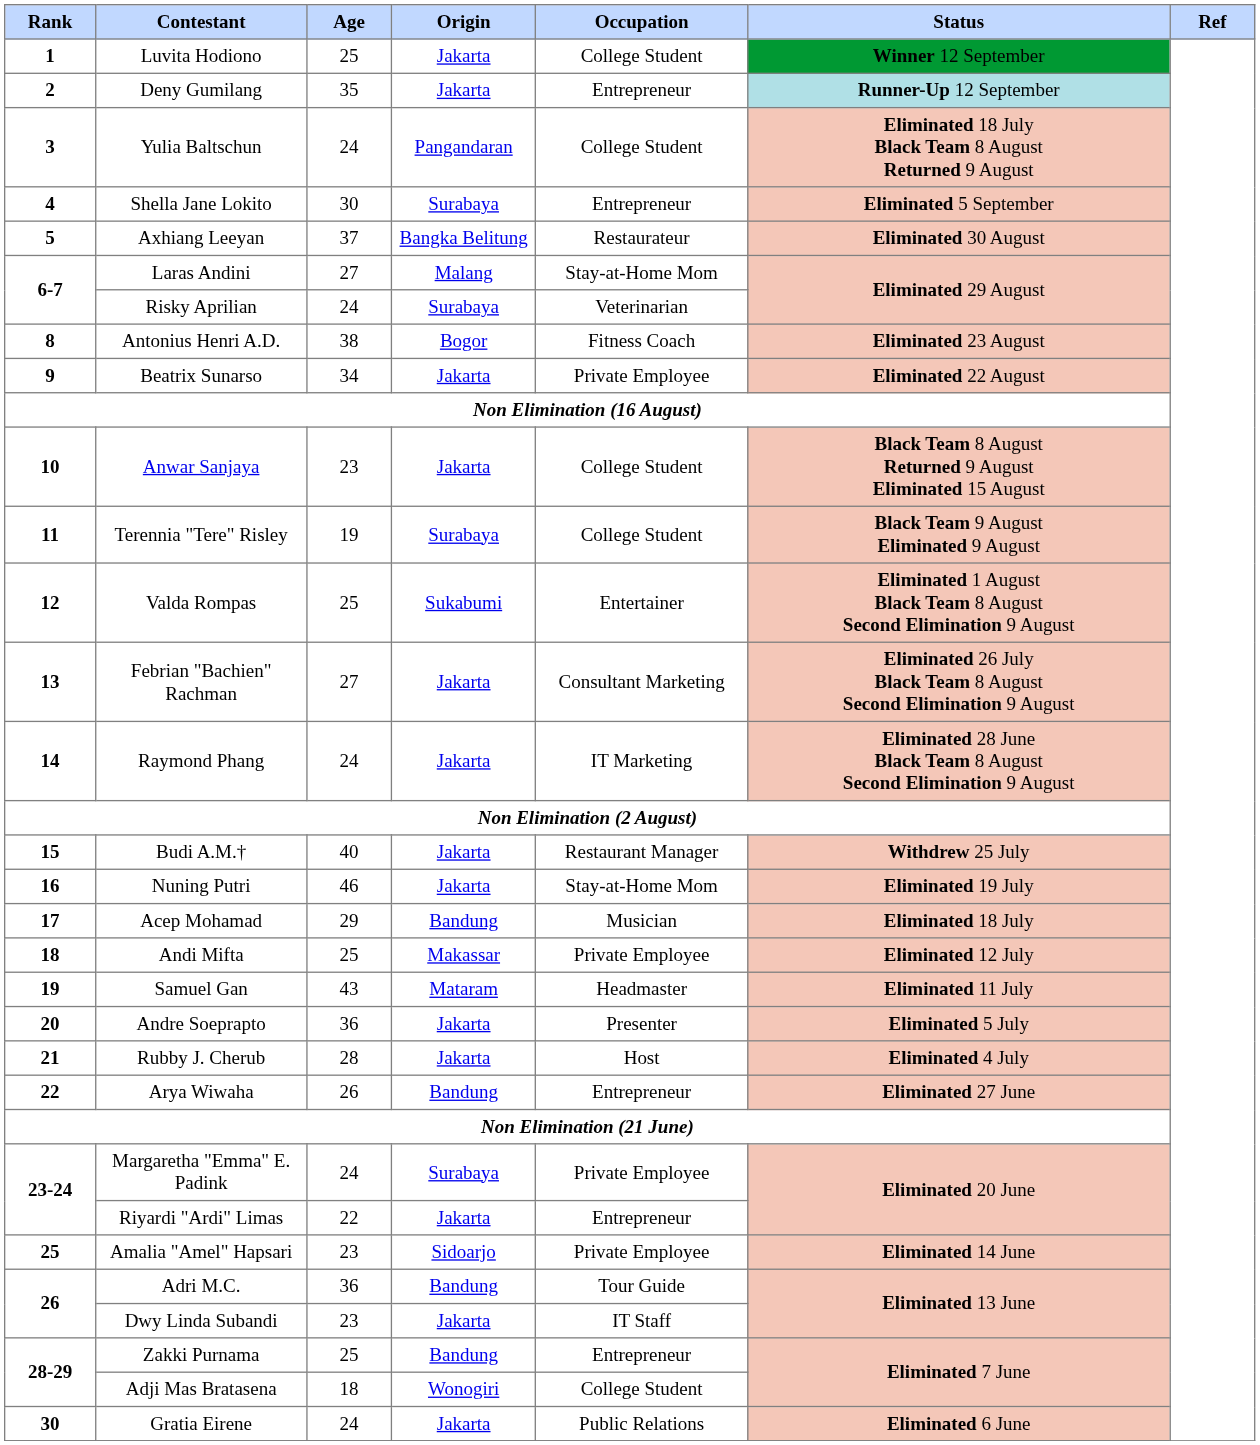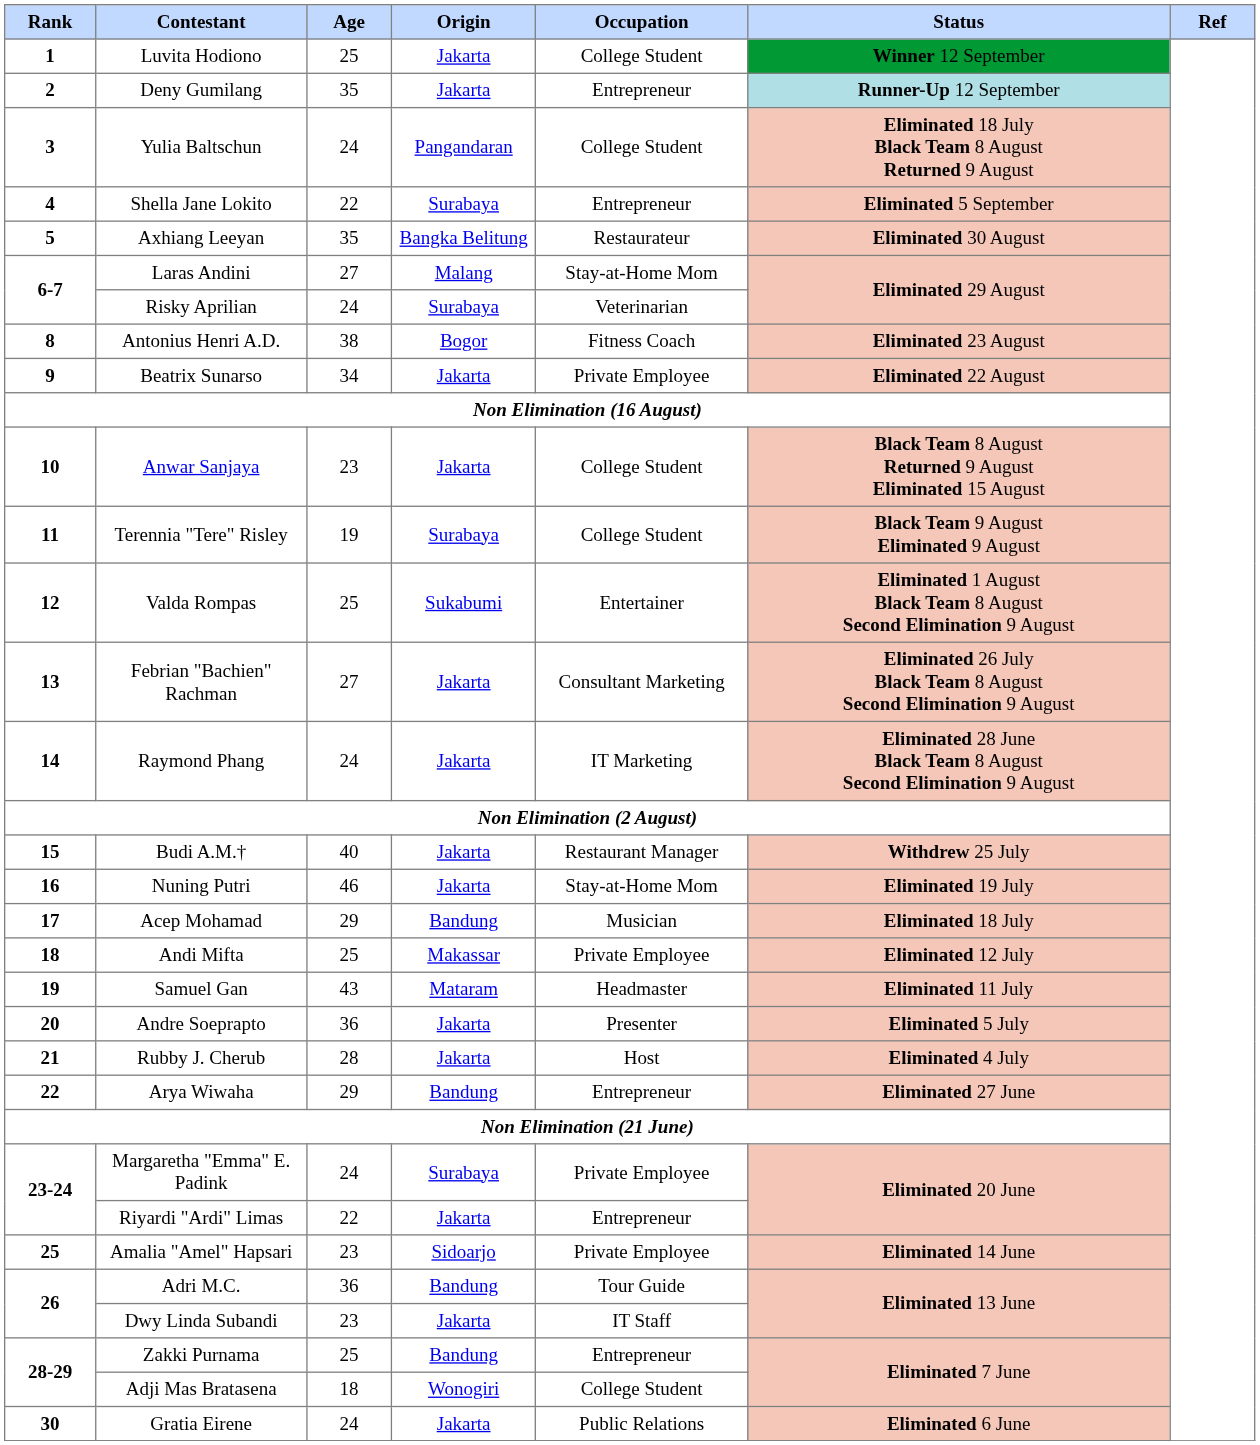 <table border="1" cellpadding="4" cellspacing="0"  style="text-align:center; font-size:90%; border-collapse:collapse; width:75%;">
 <tr style="background:#C1D8FF;">
 <th style="width:4%; text-align:center;">Rank</th>
 <th style="width:10%;">Contestant</th>
 <th style="width:4%; text-align:center;">Age</th>
 <th style="width:4%; text-align:center;">Origin</th>
 <th style="width:10%;">Occupation</th>
 <th style="width:20%;">Status</th>
 <th style="width:4%; text-align:center;">Ref</th>
 </tr>
 <tr>
 <td><strong>1</strong></td>
 <td>Luvita Hodiono</td>
 <td>25</td>
 <td><a href='#'>Jakarta</a></td>
 <td>College Student</td>
 <td style="background:#093;"><span><strong>Winner</strong> 12 September</span></td>
 <td rowspan="35"></td>
 </tr>
 <tr>
 <td><strong>2</strong></td>
 <td>Deny Gumilang</td>
 <td>35</td>
 <td><a href='#'>Jakarta</a></td>
 <td>Entrepreneur</td>
 <td style="background:#B0E0E6;"><strong>Runner-Up</strong> 12 September</td>
 </tr>
 <tr>
 <td><strong>3</strong></td>
 <td>Yulia Baltschun</td>
 <td>24</td>
 <td><a href='#'>Pangandaran</a></td>
 <td>College Student</td>
 <td style="background:#f4c7b8; text-align:center;"><strong>Eliminated</strong> 18 July<br><strong>Black Team</strong> 8 August<br><strong>Returned</strong> 9 August<br></td>
 </tr>
 <tr>
 <td><strong>4</strong></td>
 <td>Shella Jane Lokito</td>
-<td>30</td>
+<td>22</td>
 <td><a href='#'>Surabaya</a></td>
 <td>Entrepreneur</td>
 <td style="background:#f4c7b8; text-align:center;"><strong>Eliminated</strong> 5 September</td>
 </tr>
 <tr>
 <td><strong>5</strong></td>
 <td>Axhiang Leeyan</td>
-<td>37</td>
+<td>35</td>
 <td><a href='#'>Bangka Belitung</a></td>
 <td>Restaurateur</td>
 <td style="background:#f4c7b8; text-align:center;"><strong>Eliminated</strong> 30 August</td>
 </tr>
 <tr>
 <td rowspan="2"><strong>6-7</strong></td>
 <td>Laras Andini</td>
 <td>27</td>
 <td><a href='#'>Malang</a></td>
 <td>Stay-at-Home Mom</td>
 <td rowspan="2" style="background:#f4c7b8; text-align:center;"><strong>Eliminated</strong> 29 August</td>
 </tr>
 <tr>
 <td>Risky Aprilian</td>
 <td>24</td>
 <td><a href='#'>Surabaya</a></td>
 <td>Veterinarian</td>
 </tr>
 <tr>
 <td><strong>8</strong></td>
 <td>Antonius Henri A.D.</td>
 <td>38</td>
 <td><a href='#'>Bogor</a></td>
 <td>Fitness Coach</td>
 <td style="background:#f4c7b8; text-align:center;"><strong>Eliminated</strong> 23 August</td>
 </tr>
 <tr>
 <td><strong>9</strong></td>
 <td>Beatrix Sunarso</td>
 <td>34</td>
 <td><a href='#'>Jakarta</a></td>
 <td>Private Employee</td>
 <td style="background:#f4c7b8; text-align:center;"><strong>Eliminated</strong> 22 August</td>
 </tr>
 <tr>
 <td align=center colspan=6><strong><em>Non Elimination (16 August)</em></strong></td>
 </tr>
 <tr>
 <td><strong>10</strong></td>
 <td><a href='#'>Anwar Sanjaya</a></td>
 <td>23</td>
 <td><a href='#'>Jakarta</a></td>
 <td>College Student</td>
 <td style="background:#f4c7b8; text-align:center;"><strong>Black Team</strong> 8 August<br><strong>Returned</strong> 9 August<br><strong>Eliminated</strong> 15 August</td>
 </tr>
 <tr>
 <td><strong>11</strong></td>
 <td>Terennia "Tere" Risley</td>
 <td>19</td>
 <td><a href='#'>Surabaya</a></td>
 <td>College Student</td>
 <td style="background:#f4c7b8; text-align:center;"><strong>Black Team</strong> 9 August<br><strong>Eliminated</strong> 9 August</td>
 </tr>
 <tr>
 <td><strong>12</strong></td>
 <td>Valda Rompas</td>
 <td>25</td>
 <td><a href='#'>Sukabumi</a></td>
 <td>Entertainer</td>
 <td style="background:#f4c7b8; text-align:center;"><strong>Eliminated</strong> 1 August<br><strong>Black Team</strong> 8 August<br><strong>Second Elimination</strong> 9 August</td>
 </tr>
 <tr>
 <td><strong>13</strong></td>
 <td>Febrian "Bachien" Rachman</td>
 <td>27</td>
 <td><a href='#'>Jakarta</a></td>
 <td>Consultant Marketing</td>
 <td style="background:#f4c7b8; text-align:center;"><strong>Eliminated</strong> 26 July<br><strong>Black Team</strong> 8 August<br><strong>Second Elimination</strong> 9 August</td>
 </tr>
 <tr>
 <td><strong>14</strong></td>
 <td>Raymond Phang</td>
 <td>24</td>
 <td><a href='#'>Jakarta</a></td>
 <td>IT Marketing</td>
 <td style="background:#f4c7b8; text-align:center;"><strong>Eliminated</strong> 28 June<br><strong>Black Team</strong> 8 August<br><strong>Second Elimination</strong> 9 August</td>
 </tr>
 <tr>
 <td align=center colspan=6><strong><em>Non Elimination (2 August)</em></strong></td>
 </tr>
 <tr>
 <td><strong>15</strong></td>
 <td>Budi A.M.†</td>
 <td>40</td>
 <td><a href='#'>Jakarta</a></td>
 <td>Restaurant Manager</td>
 <td style="background:#f4c7b8; text-align:center;"><strong>Withdrew</strong> 25 July</td>
 </tr>
 <tr>
 <td><strong>16</strong></td>
 <td>Nuning Putri</td>
 <td>46</td>
 <td><a href='#'>Jakarta</a></td>
 <td>Stay-at-Home Mom</td>
 <td style="background:#f4c7b8; text-align:center;"><strong>Eliminated</strong> 19 July</td>
 </tr>
 <tr>
 <td><strong>17</strong></td>
 <td>Acep Mohamad</td>
 <td>29</td>
 <td><a href='#'>Bandung</a></td>
 <td>Musician</td>
 <td style="background:#f4c7b8; text-align:center;"><strong>Eliminated</strong> 18 July</td>
 </tr>
 <tr>
 <td><strong>18</strong></td>
 <td>Andi Mifta</td>
 <td>25</td>
 <td><a href='#'>Makassar</a></td>
 <td>Private Employee</td>
 <td style="background:#f4c7b8; text-align:center;"><strong>Eliminated</strong> 12 July</td>
 </tr>
 <tr>
 <td><strong>19</strong></td>
 <td>Samuel Gan</td>
 <td>43</td>
 <td><a href='#'>Mataram</a></td>
 <td>Headmaster</td>
 <td style="background:#f4c7b8; text-align:center;"><strong>Eliminated</strong> 11 July</td>
 </tr>
 <tr>
 <td><strong>20</strong></td>
 <td>Andre Soeprapto</td>
 <td>36</td>
 <td><a href='#'>Jakarta</a></td>
 <td>Presenter</td>
 <td style="background:#f4c7b8; text-align:center;"><strong>Eliminated</strong> 5 July</td>
 </tr>
 <tr>
 <td><strong>21</strong></td>
 <td>Rubby J. Cherub</td>
 <td>28</td>
 <td><a href='#'>Jakarta</a></td>
 <td>Host</td>
 <td style="background:#f4c7b8; text-align:center;"><strong>Eliminated</strong> 4 July</td>
 </tr>
 <tr>
 <td><strong>22</strong></td>
 <td>Arya Wiwaha</td>
-<td>26</td>
+<td>29</td>
 <td><a href='#'>Bandung</a></td>
 <td>Entrepreneur</td>
 <td style="background:#f4c7b8; text-align:center;"><strong>Eliminated</strong> 27 June</td>
 </tr>
 <tr>
 <td align=center colspan=6><strong><em>Non Elimination (21 June)</em></strong></td>
 </tr>
 <tr>
 <td rowspan="2"><strong>23-24</strong></td>
 <td>Margaretha "Emma" E. Padink</td>
 <td>24</td>
 <td><a href='#'>Surabaya</a></td>
 <td>Private Employee</td>
 <td rowspan="2" style="background:#f4c7b8; text-align:center;"><strong>Eliminated</strong> 20 June</td>
 </tr>
 <tr>
 <td>Riyardi "Ardi" Limas</td>
 <td>22</td>
 <td><a href='#'>Jakarta</a></td>
 <td>Entrepreneur</td>
 </tr>
 <tr>
 <td><strong>25</strong></td>
 <td>Amalia "Amel" Hapsari</td>
 <td>23</td>
 <td><a href='#'>Sidoarjo</a></td>
 <td>Private Employee</td>
 <td style="background:#f4c7b8; text-align:center;"><strong>Eliminated</strong> 14 June</td>
 </tr>
 <tr>
 <td rowspan="2"><strong>26</strong></td>
 <td>Adri M.C.</td>
 <td>36</td>
 <td><a href='#'>Bandung</a></td>
 <td>Tour Guide</td>
 <td rowspan="2" style="background:#f4c7b8; text-align:center;"><strong>Eliminated</strong> 13 June</td>
 </tr>
 <tr>
 <td>Dwy Linda Subandi</td>
 <td>23</td>
 <td><a href='#'>Jakarta</a></td>
 <td>IT Staff</td>
 </tr>
 <tr>
 <td rowspan="2"><strong>28-29</strong></td>
 <td>Zakki Purnama</td>
 <td>25</td>
 <td><a href='#'>Bandung</a></td>
 <td>Entrepreneur</td>
 <td rowspan="2" style="background:#f4c7b8; text-align:center;"><strong>Eliminated</strong> 7 June</td>
 </tr>
 <tr>
 <td>Adji Mas Bratasena</td>
 <td>18</td>
 <td><a href='#'>Wonogiri</a></td>
 <td>College Student</td>
 </tr>
 <tr>
 <td><strong>30</strong></td>
 <td>Gratia Eirene</td>
 <td>24</td>
 <td><a href='#'>Jakarta</a></td>
 <td>Public Relations</td>
 <td style="background:#f4c7b8; text-align:center;"><strong>Eliminated</strong> 6 June</td>
 </tr>
 <tr>
 </tr>
 </table>
